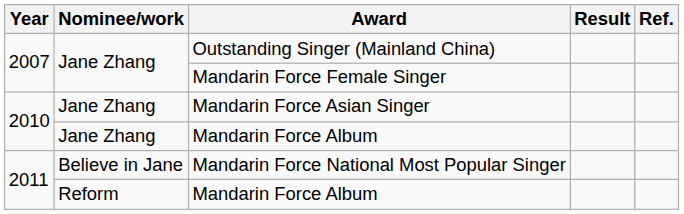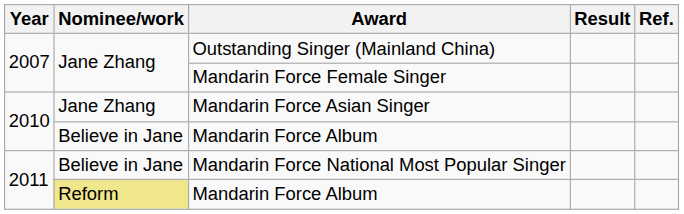 <table class="wikitable">
 <tr>
 <th>Year</th>
 <th>Nominee/work</th>
 <th>Award</th>
 <th><strong>Result</strong></th>
 <th>Ref.</th>
 </tr>
 <tr>
 <td rowspan="2">2007</td>
 <td rowspan="2">Jane Zhang</td>
 <td>Outstanding Singer (Mainland China)</td>
 <td></td>
 <td></td>
 </tr>
 <tr>
 <td>Mandarin Force Female Singer</td>
 <td></td>
 <td></td>
 </tr>
 <tr>
 <td rowspan="2">2010</td>
 <td>Jane Zhang</td>
 <td>Mandarin Force Asian Singer</td>
 <td></td>
 <td></td>
 </tr>
 <tr>
-<td>Jane Zhang</td>
+<td>Believe in Jane</td>
 <td>Mandarin Force Album</td>
 <td></td>
 <td></td>
 </tr>
 <tr>
 <td rowspan="2">2011</td>
 <td>Believe in Jane</td>
 <td>Mandarin Force National Most Popular Singer</td>
 <td></td>
 <td></td>
 </tr>
 <tr>
-<td>Reform</td>
+<td style="background: khaki;">Reform</td>
 <td>Mandarin Force Album</td>
 <td></td>
 <td></td>
 </tr>
 </table>
